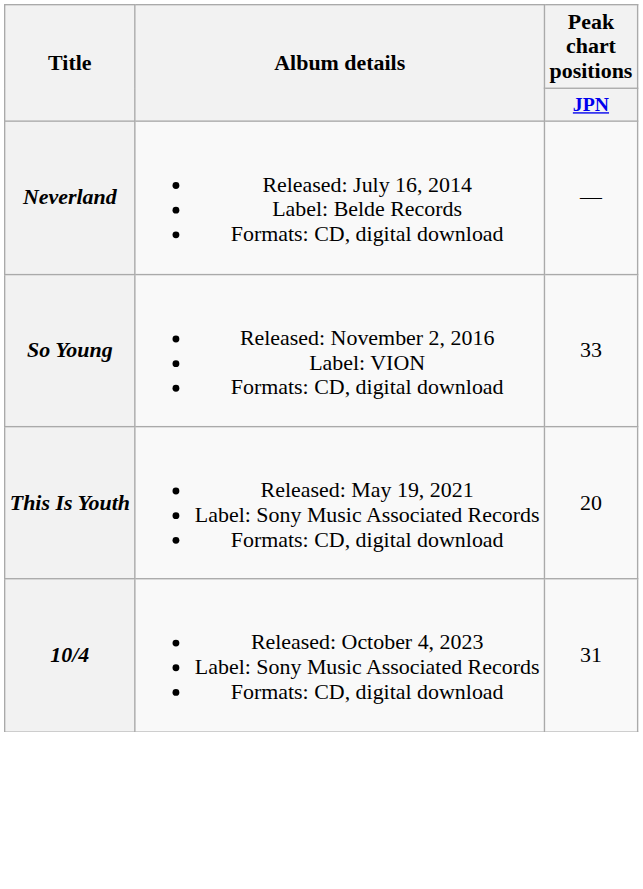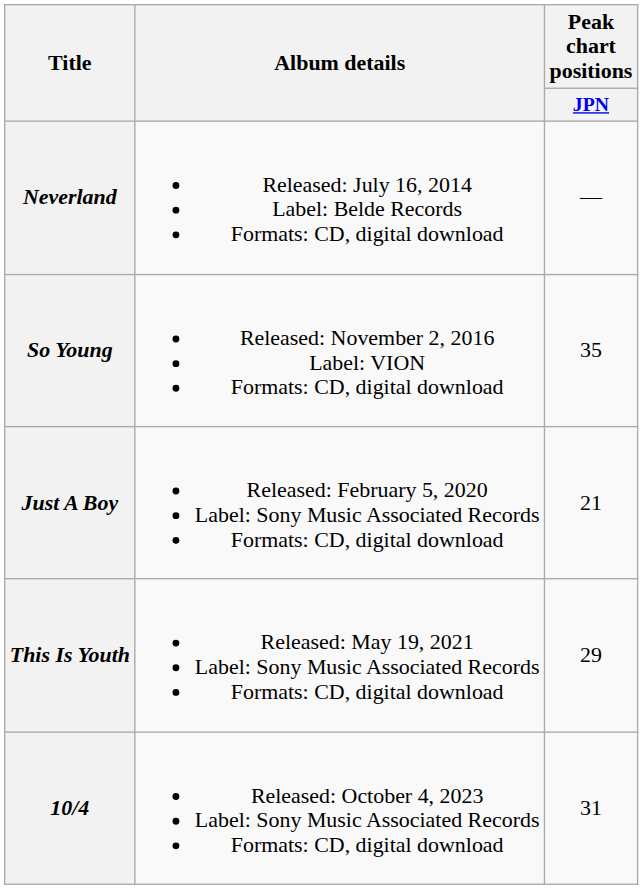 <table class="wikitable plainrowheaders" style="text-align:center;">
 <tr>
 <th rowspan="2" scope="col">Title</th>
 <th rowspan="2" scope="col">Album details</th>
 <th scope="col">Peak chart positions</th>
 </tr>
 <tr>
 <th scope="col" style="width:2.5em;font-size:90%;"><a href='#'>JPN</a><br></th>
 </tr>
 <tr>
 <th scope="row"><em>Neverland</em></th>
 <td><br><ul><li>Released: July 16, 2014</li><li>Label: Belde Records</li><li>Formats: CD, digital download</li></ul></td>
 <td>—</td>
 </tr>
 <tr>
 <th scope="row"><em>So Young</em></th>
 <td><br><ul><li>Released: November 2, 2016</li><li>Label: VION</li><li>Formats: CD, digital download</li></ul></td>
-<td>33</td>
+<td>35</td>
+</tr>
+<tr>
+<th scope="row"><em>Just A Boy</em></th>
+<td><br><ul><li>Released: February 5, 2020</li><li>Label: Sony Music Associated Records</li><li>Formats: CD, digital download</li></ul></td>
+<td>21</td>
 </tr>
 <tr>
 <th scope="row"><em>This Is Youth</em></th>
 <td><br><ul><li>Released: May 19, 2021</li><li>Label: Sony Music Associated Records</li><li>Formats: CD, digital download</li></ul></td>
-<td>20</td>
+<td>29</td>
 </tr>
 <tr>
 <th scope="row"><em>10/4</em></th>
 <td><br><ul><li>Released: October 4, 2023</li><li>Label: Sony Music Associated Records</li><li>Formats: CD, digital download</li></ul></td>
 <td>31</td>
 </tr>
 </table>
